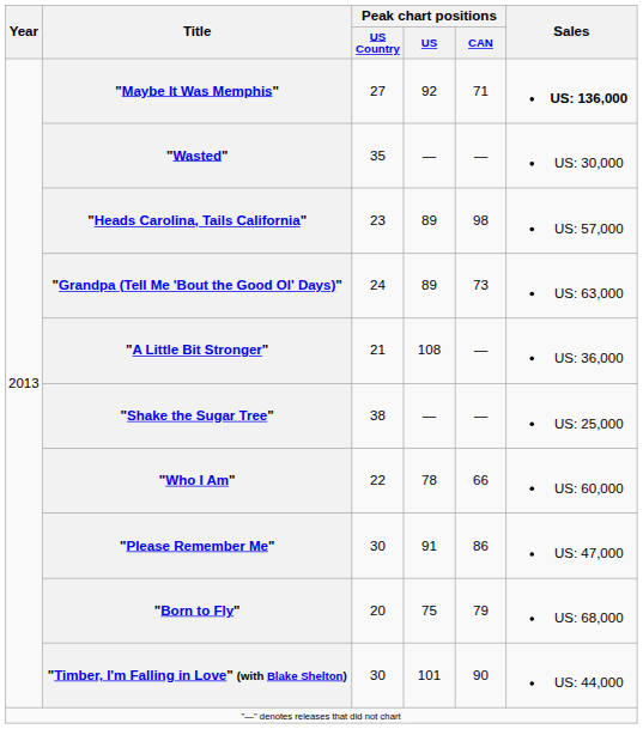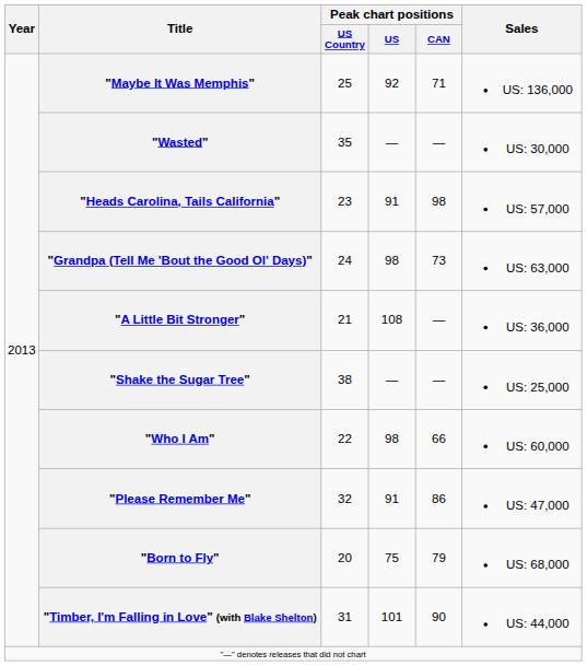 <table class="wikitable plainrowheaders" style="text-align:center;">
 <tr>
 <th rowspan="2">Year</th>
 <th rowspan="2" style="width:22em;">Title</th>
 <th colspan="3">Peak chart positions</th>
 <th rowspan="2" style="width:9em;">Sales</th>
 </tr>
 <tr style="font-size:smaller;">
 <th style="width:4em;"><a href='#'>US Country</a><br></th>
 <th style="width:4em;"><a href='#'>US</a><br></th>
 <th style="width:4em;"><a href='#'>CAN</a><br></th>
 </tr>
 <tr>
 <td rowspan="10">2013</td>
 <th scope="row">"<a href='#'>Maybe It Was Memphis</a>"</th>
-<td>27</td>
+<td>25</td>
 <td>92</td>
 <td>71</td>
-<td><strong><br><ul><li>US: 136,000</li></ul></strong></td>
+<td><br><ul><li>US: 136,000</li></ul></td>
 </tr>
 <tr>
 <th scope="row">"<a href='#'>Wasted</a>"</th>
 <td>35</td>
 <td>—</td>
 <td>—</td>
 <td><br><ul><li>US: 30,000</li></ul></td>
 </tr>
 <tr>
 <th scope="row">"<a href='#'>Heads Carolina, Tails California</a>"</th>
 <td>23</td>
-<td>89</td>
+<td>91</td>
 <td>98</td>
 <td><br><ul><li>US: 57,000</li></ul></td>
 </tr>
 <tr>
 <th scope="row">"<a href='#'>Grandpa (Tell Me 'Bout the Good Ol' Days)</a>"</th>
 <td>24</td>
-<td>89</td>
+<td>98</td>
 <td>73</td>
 <td><br><ul><li>US: 63,000</li></ul></td>
 </tr>
 <tr>
 <th scope="row">"<a href='#'>A Little Bit Stronger</a>"</th>
 <td>21</td>
 <td>108</td>
 <td>—</td>
 <td><br><ul><li>US: 36,000</li></ul></td>
 </tr>
 <tr>
 <th scope="row">"<a href='#'>Shake the Sugar Tree</a>"</th>
 <td>38</td>
 <td>—</td>
 <td>—</td>
 <td><br><ul><li>US: 25,000</li></ul></td>
 </tr>
 <tr>
 <th scope="row">"<a href='#'>Who I Am</a>"</th>
 <td>22</td>
-<td>78</td>
+<td>98</td>
 <td>66</td>
 <td><br><ul><li>US: 60,000</li></ul></td>
 </tr>
 <tr>
 <th scope="row">"<a href='#'>Please Remember Me</a>"</th>
-<td>30</td>
+<td>32</td>
 <td>91</td>
 <td>86</td>
 <td><br><ul><li>US: 47,000</li></ul></td>
 </tr>
 <tr>
 <th scope="row">"<a href='#'>Born to Fly</a>"</th>
 <td>20</td>
 <td>75</td>
 <td>79</td>
 <td><br><ul><li>US: 68,000</li></ul></td>
 </tr>
 <tr>
 <th scope="row">"<a href='#'>Timber, I'm Falling in Love</a>" <small>(with <a href='#'>Blake Shelton</a>)</small></th>
-<td>30</td>
+<td>31</td>
 <td>101</td>
 <td>90</td>
 <td><br><ul><li>US: 44,000</li></ul></td>
 </tr>
 <tr>
 <td colspan="6" style="font-size:8pt">"—" denotes releases that did not chart</td>
 </tr>
 </table>
